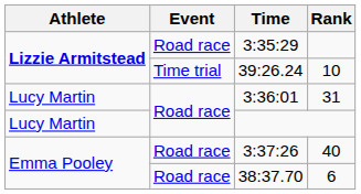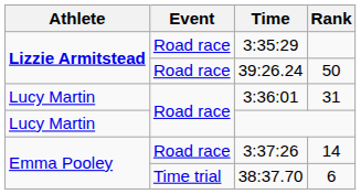 <table class=wikitable style="font-size:90%;">
 <tr>
 <th>Athlete</th>
 <th>Event</th>
 <th>Time</th>
 <th>Rank</th>
 </tr>
 <tr align=center>
 <td style="text-align:left;" rowspan="2"><strong><a href='#'>Lizzie Armitstead</a></strong></td>
 <td align=left><a href='#'>Road race</a></td>
 <td>3:35:29</td>
 <td></td>
 </tr>
 <tr align=center>
-<td align=left><a href='#'>Time trial</a></td>
+<td align=left><a href='#'>Road race</a></td>
 <td>39:26.24</td>
-<td>10</td>
+<td>50</td>
 </tr>
 <tr align=center>
 <td align=left><a href='#'>Lucy Martin</a></td>
 <td style="text-align:left;" rowspan="2"><a href='#'>Road race</a></td>
 <td>3:36:01</td>
 <td>31</td>
 </tr>
 <tr align=center>
 <td align=left><a href='#'>Lucy Martin</a></td>
 <td colspan=2></td>
 </tr>
 <tr align=center>
 <td style="text-align:left;" rowspan="2"><a href='#'>Emma Pooley</a></td>
 <td align=left><a href='#'>Road race</a></td>
 <td>3:37:26</td>
-<td>40</td>
+<td>14</td>
 </tr>
 <tr align=center>
-<td align=left><a href='#'>Road race</a></td>
+<td align=left><a href='#'>Time trial</a></td>
 <td>38:37.70</td>
 <td>6</td>
 </tr>
 </table>
